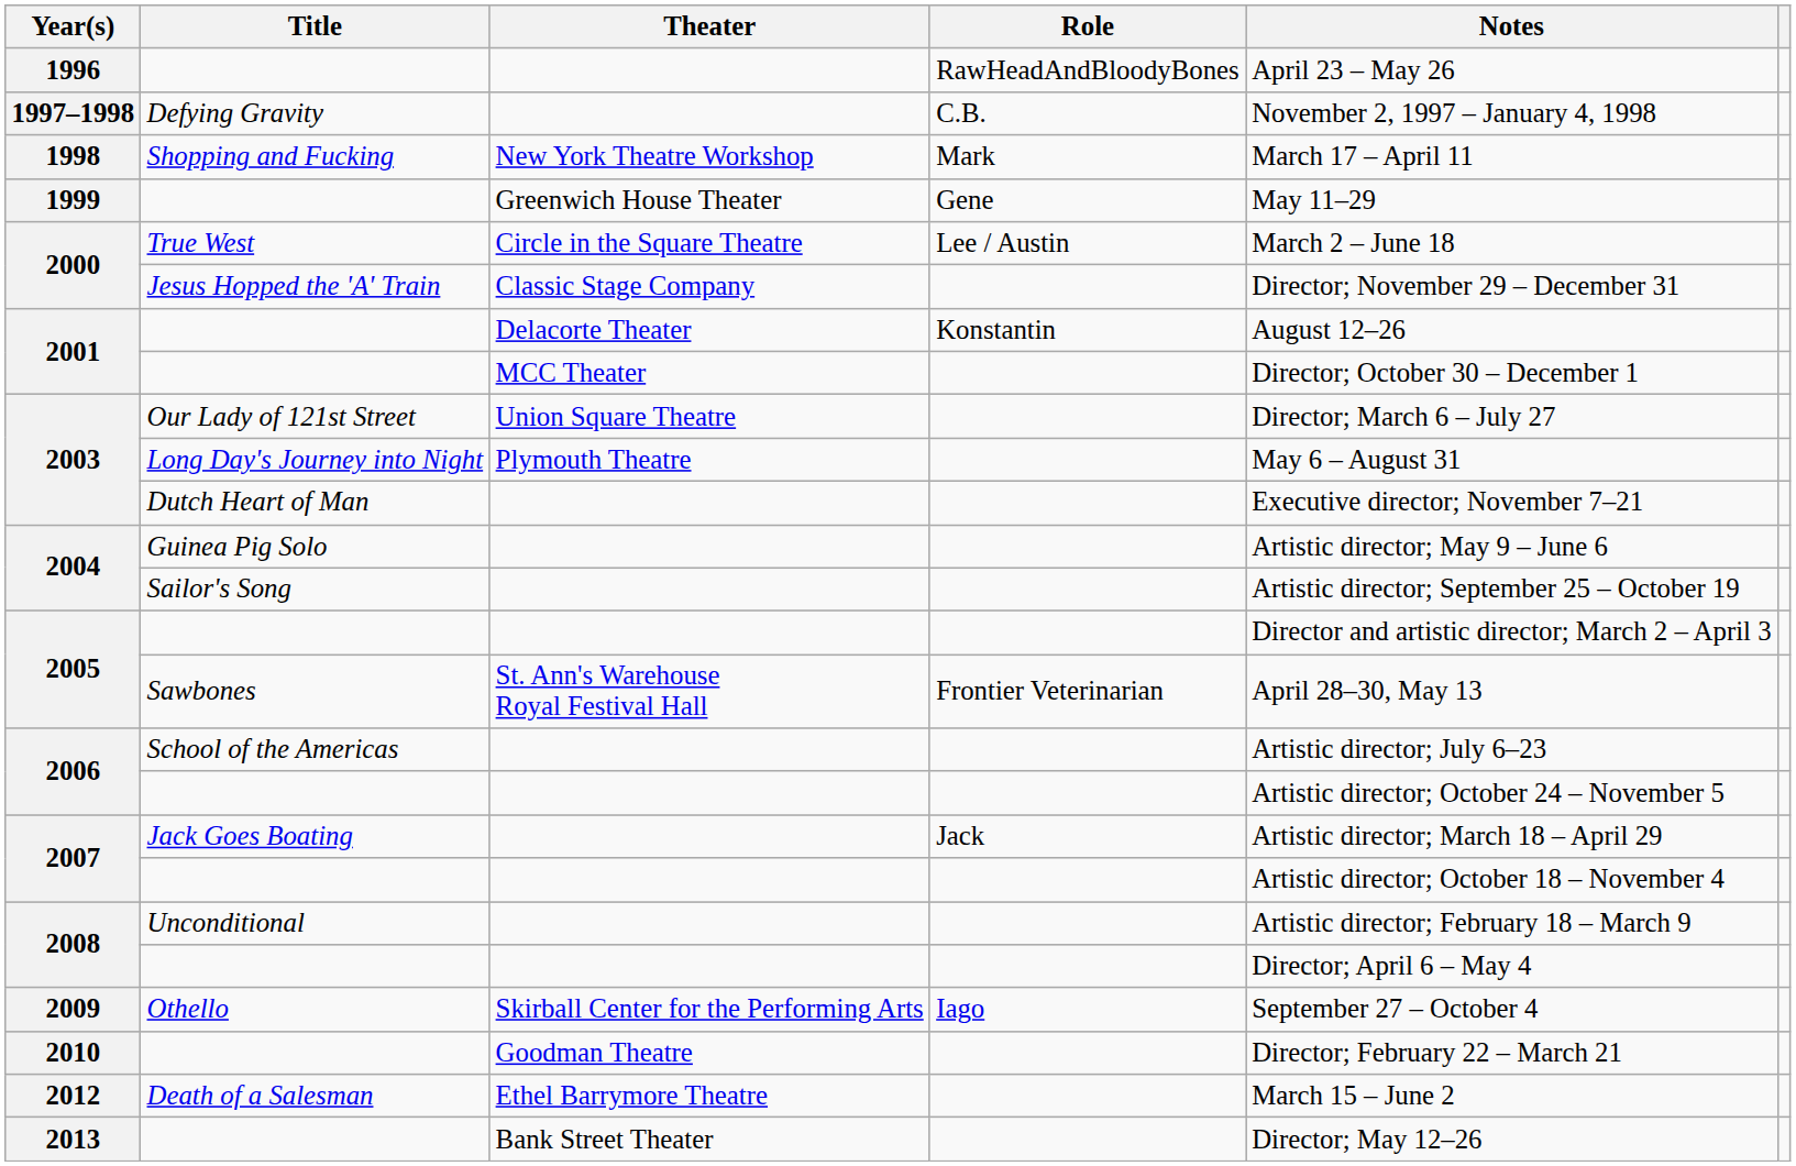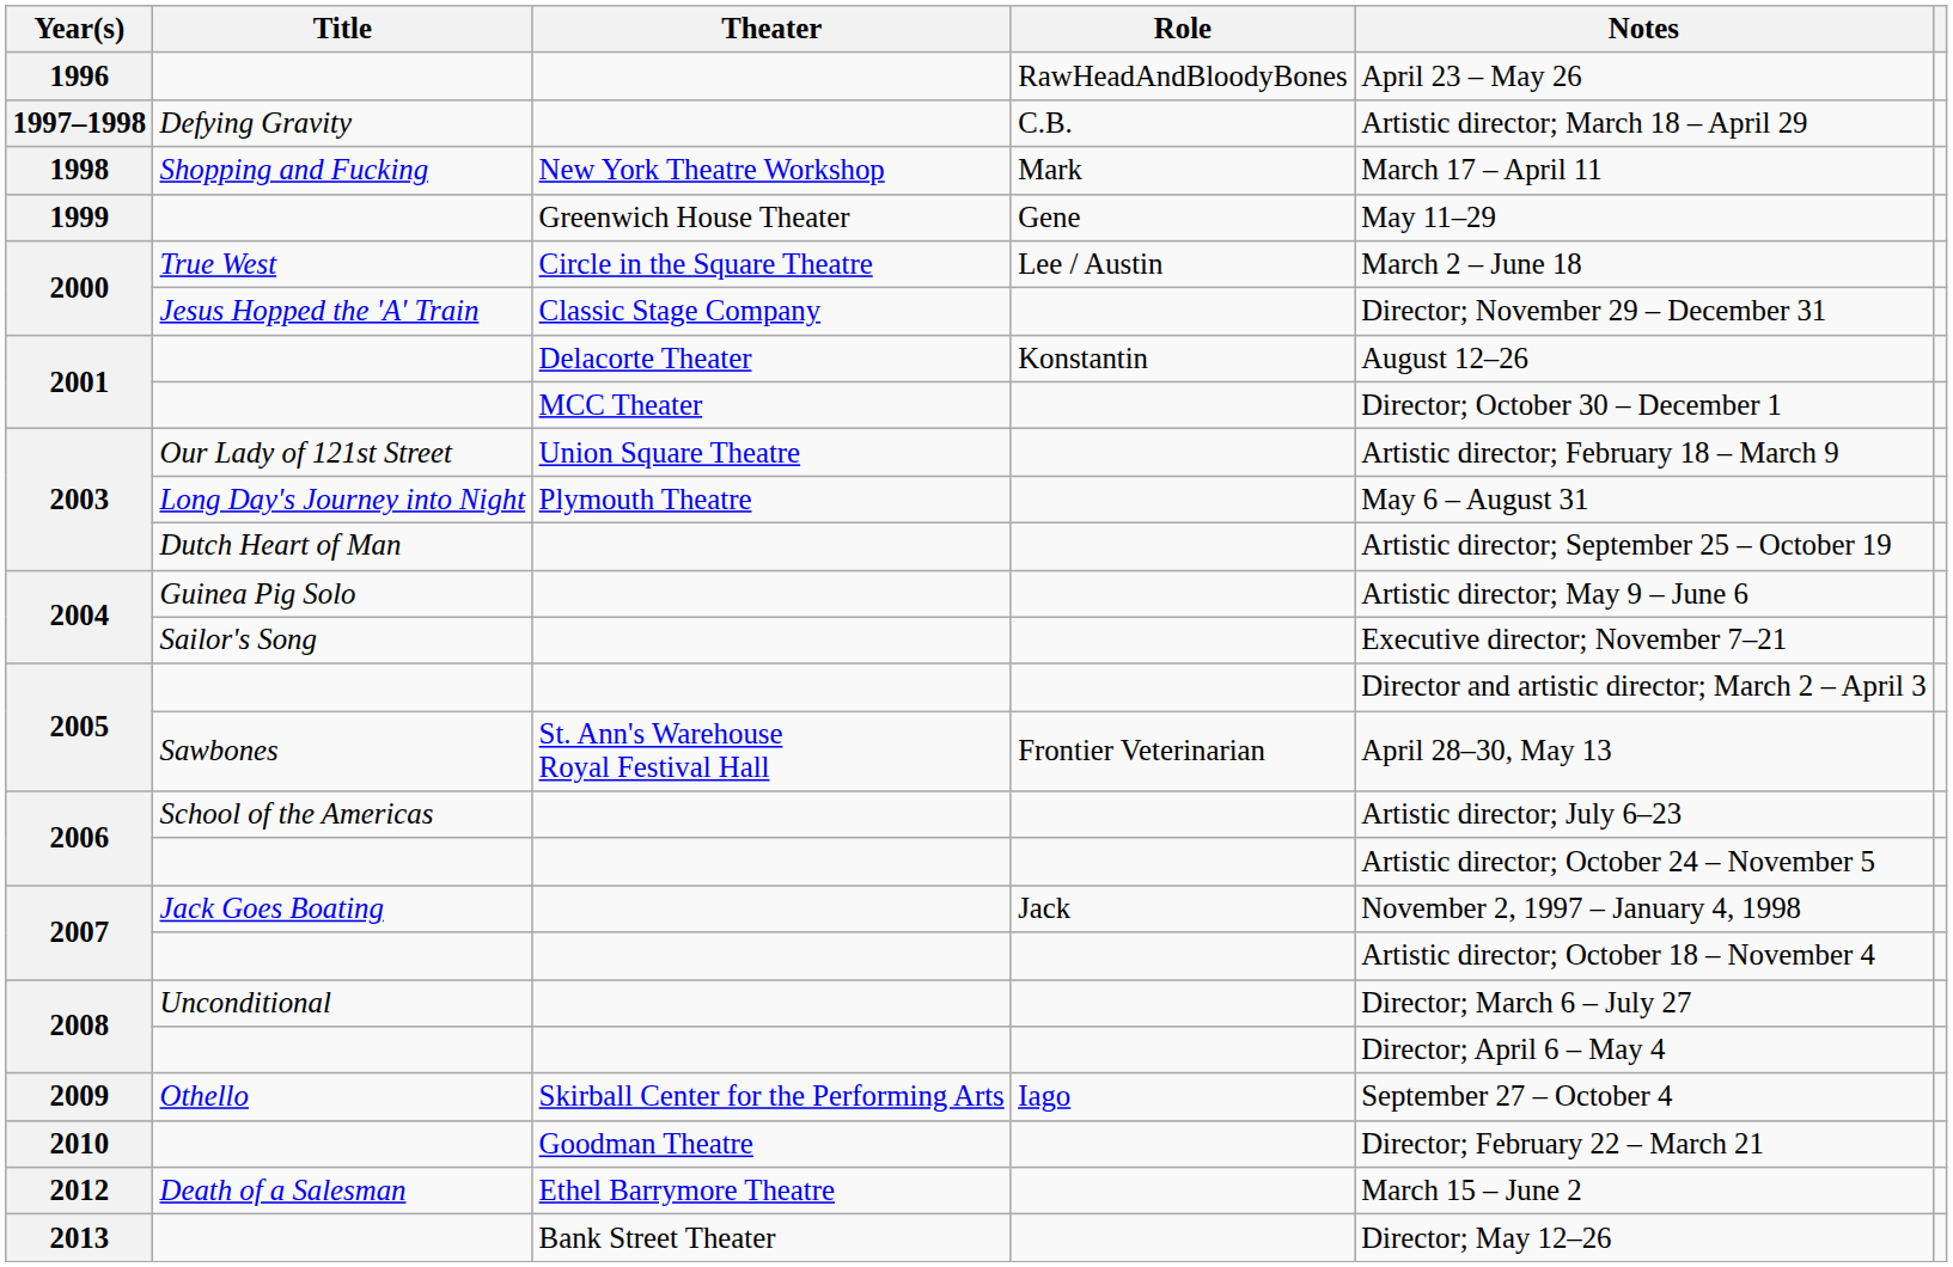 <table class="wikitable plainrowheaders sortable">
 <tr>
 <th scope="col">Year(s)</th>
 <th scope="col">Title</th>
 <th scope="col">Theater</th>
 <th scope="col">Role</th>
 <th scope="col" class="unsortable">Notes</th>
 <th scope="col" class="unsortable"></th>
 </tr>
 <tr>
 <th scope="row">1996</th>
 <td><em></em></td>
 <td></td>
 <td>RawHeadAndBloodyBones</td>
 <td>April 23 – May 26</td>
 <td style="text-align:center;"></td>
 </tr>
 <tr>
 <th scope="row">1997–1998</th>
 <td><em>Defying Gravity</em></td>
 <td></td>
 <td>C.B.</td>
-<td>November 2, 1997 – January 4, 1998</td>
+<td>Artistic director; March 18 – April 29</td>
 <td style="text-align:center;"></td>
 </tr>
 <tr>
 <th scope="row">1998</th>
 <td><em><a href='#'>Shopping and Fucking</a></em></td>
 <td><a href='#'>New York Theatre Workshop</a></td>
 <td>Mark</td>
 <td>March 17 – April 11</td>
 <td style="text-align:center;"></td>
 </tr>
 <tr>
 <th scope="row">1999</th>
 <td><em></em></td>
 <td>Greenwich House Theater</td>
 <td>Gene</td>
 <td>May 11–29</td>
 <td style="text-align:center;"></td>
 </tr>
 <tr>
 <th rowspan="2" scope="row">2000</th>
 <td><em><a href='#'>True West</a></em></td>
 <td><a href='#'>Circle in the Square Theatre</a></td>
 <td>Lee / Austin</td>
 <td>March 2 – June 18</td>
 <td style="text-align:center;"></td>
 </tr>
 <tr>
 <td><em><a href='#'>Jesus Hopped the 'A' Train</a></em></td>
 <td><a href='#'>Classic Stage Company</a></td>
 <td></td>
 <td>Director; November 29 – December 31</td>
 <td style="text-align:center;"></td>
 </tr>
 <tr>
 <th rowspan="2" scope="row">2001</th>
 <td><em></em></td>
 <td><a href='#'>Delacorte Theater</a></td>
 <td>Konstantin</td>
 <td>August 12–26</td>
 <td style="text-align:center;"></td>
 </tr>
 <tr>
 <td><em></em></td>
 <td><a href='#'>MCC Theater</a></td>
 <td></td>
 <td>Director; October 30 – December 1</td>
 <td style="text-align:center;"></td>
 </tr>
 <tr>
 <th rowspan="3" scope="row">2003</th>
 <td><em>Our Lady of 121st Street</em></td>
 <td><a href='#'>Union Square Theatre</a></td>
 <td></td>
-<td>Director; March 6 – July 27</td>
+<td>Artistic director; February 18 – March 9</td>
 <td style="text-align:center;"></td>
 </tr>
 <tr>
 <td><em><a href='#'>Long Day's Journey into Night</a></em></td>
 <td><a href='#'>Plymouth Theatre</a></td>
 <td></td>
 <td>May 6 – August 31</td>
 <td style="text-align:center;"></td>
 </tr>
 <tr>
 <td><em>Dutch Heart of Man</em></td>
 <td></td>
 <td></td>
-<td>Executive director; November 7–21</td>
+<td>Artistic director; September 25 – October 19</td>
 <td style="text-align:center;"></td>
 </tr>
 <tr>
 <th rowspan="2" scope="row">2004</th>
 <td><em>Guinea Pig Solo</em></td>
 <td></td>
 <td></td>
 <td>Artistic director; May 9 – June 6</td>
 <td style="text-align:center;"></td>
 </tr>
 <tr>
 <td><em>Sailor's Song</em></td>
 <td></td>
 <td></td>
-<td>Artistic director; September 25 – October 19</td>
+<td>Executive director; November 7–21</td>
 <td style="text-align:center;"></td>
 </tr>
 <tr>
 <th rowspan="2" scope="row">2005</th>
 <td><em></em></td>
 <td></td>
 <td></td>
 <td>Director and artistic director; March 2 – April 3</td>
 <td style="text-align:center;"></td>
 </tr>
 <tr>
 <td><em>Sawbones</em></td>
 <td><a href='#'>St. Ann's Warehouse</a><br><a href='#'>Royal Festival Hall</a></td>
 <td>Frontier Veterinarian</td>
 <td>April 28–30, May 13</td>
 <td style="text-align:center;"></td>
 </tr>
 <tr>
 <th rowspan="2" scope="row">2006</th>
 <td><em>School of the Americas</em></td>
 <td></td>
 <td></td>
 <td>Artistic director; July 6–23</td>
 <td style="text-align:center;"></td>
 </tr>
 <tr>
 <td><em></em></td>
 <td></td>
 <td></td>
 <td>Artistic director; October 24 – November 5</td>
 <td style="text-align:center;"></td>
 </tr>
 <tr>
 <th rowspan="2" scope="row">2007</th>
 <td><em><a href='#'>Jack Goes Boating</a></em></td>
 <td></td>
 <td>Jack</td>
-<td>Artistic director; March 18 – April 29</td>
+<td>November 2, 1997 – January 4, 1998</td>
 <td style="text-align:center;"></td>
 </tr>
 <tr>
 <td><em></em></td>
 <td></td>
 <td></td>
 <td>Artistic director; October 18 – November 4</td>
 <td style="text-align:center;"></td>
 </tr>
 <tr>
 <th rowspan="2" scope="row">2008</th>
 <td><em>Unconditional</em></td>
 <td></td>
 <td></td>
-<td>Artistic director; February 18 – March 9</td>
+<td>Director; March 6 – July 27</td>
 <td style="text-align:center;"></td>
 </tr>
 <tr>
 <td><em></em></td>
 <td></td>
 <td></td>
 <td>Director; April 6 – May 4</td>
 <td style="text-align:center;"></td>
 </tr>
 <tr>
 <th scope="row">2009</th>
 <td><em><a href='#'>Othello</a></em></td>
 <td><a href='#'>Skirball Center for the Performing Arts</a></td>
 <td><a href='#'>Iago</a></td>
 <td>September 27 – October 4</td>
 <td style="text-align:center;"></td>
 </tr>
 <tr>
 <th scope="row">2010</th>
 <td><em></em></td>
 <td><a href='#'>Goodman Theatre</a></td>
 <td></td>
 <td>Director; February 22 – March 21</td>
 <td style="text-align:center;"></td>
 </tr>
 <tr>
 <th scope="row">2012</th>
 <td><em><a href='#'>Death of a Salesman</a></em></td>
 <td><a href='#'>Ethel Barrymore Theatre</a></td>
 <td></td>
 <td>March 15 – June 2</td>
 <td style="text-align:center;"></td>
 </tr>
 <tr>
 <th scope="row">2013</th>
 <td><em></td>
 <td>Bank Street Theater</td>
 <td></td>
 <td>Director; May 12–26</td>
 <td style="text-align:center;"></td>
 </tr>
 </table>
